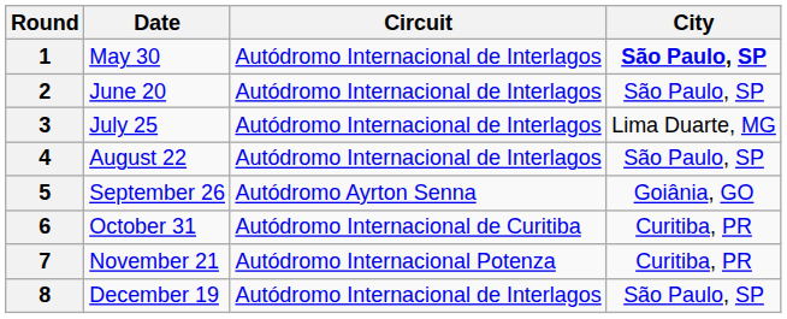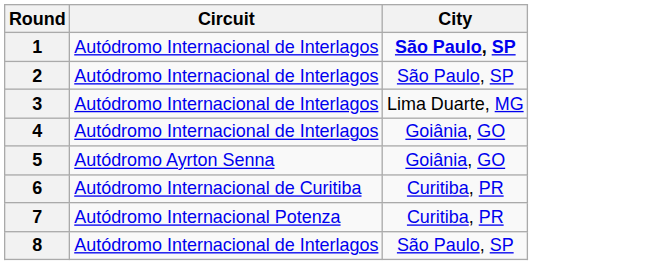 <table class="wikitable" style="font-size: 85%;">
 <tr>
 <th>Round</th>
-<th>Date</th>
 <th>Circuit</th>
 <th>City</th>
 </tr>
 <tr>
 <th>1</th>
-<td><a href='#'>May 30</a></td>
 <td><a href='#'>Autódromo Internacional de Interlagos</a></td>
 <td align="center"><strong><a href='#'>São Paulo</a>, <a href='#'>SP</a></strong></td>
 </tr>
 <tr>
 <th>2</th>
-<td><a href='#'>June 20</a></td>
 <td><a href='#'>Autódromo Internacional de Interlagos</a></td>
 <td align="center"><a href='#'>São Paulo</a>, <a href='#'>SP</a></td>
 </tr>
 <tr>
 <th>3</th>
-<td><a href='#'>July 25</a></td>
 <td><a href='#'>Autódromo Internacional de Interlagos</a></td>
 <td align="center">Lima Duarte, <a href='#'>MG</a></td>
 </tr>
 <tr>
 <th>4</th>
-<td><a href='#'>August 22</a></td>
 <td><a href='#'>Autódromo Internacional de Interlagos</a></td>
-<td align="center"><a href='#'>São Paulo</a>, <a href='#'>SP</a></td>
+<td align="center"><a href='#'>Goiânia</a>, <a href='#'>GO</a></td>
 </tr>
 <tr>
 <th>5</th>
-<td><a href='#'>September 26</a></td>
 <td><a href='#'>Autódromo Ayrton Senna</a></td>
 <td align="center"><a href='#'>Goiânia</a>, <a href='#'>GO</a></td>
 </tr>
 <tr>
 <th>6</th>
-<td><a href='#'>October 31</a></td>
 <td><a href='#'>Autódromo Internacional de Curitiba</a></td>
 <td align="center"><a href='#'>Curitiba</a>, <a href='#'>PR</a></td>
 </tr>
 <tr>
 <th>7</th>
-<td><a href='#'>November 21</a></td>
 <td><a href='#'>Autódromo Internacional Potenza</a></td>
 <td align="center"><a href='#'>Curitiba</a>, <a href='#'>PR</a></td>
 </tr>
 <tr>
 <th>8</th>
-<td><a href='#'>December 19</a></td>
 <td><a href='#'>Autódromo Internacional de Interlagos</a></td>
 <td align="center"><a href='#'>São Paulo</a>, <a href='#'>SP</a></td>
 </tr>
 </table>
